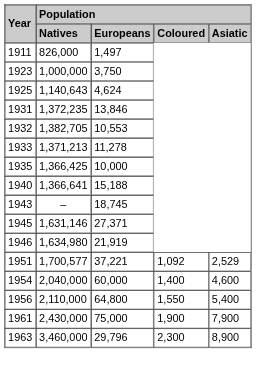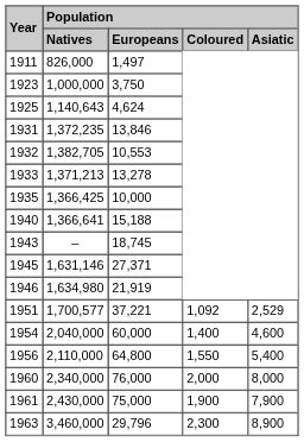 <table border="1" cellpadding="4" cellspacing="0" style="border-collapse: collapse border-color: #444444">
 <tr bgcolor="CCCCCC">
 <th rowspan=2 align="left">Year</th>
 <th align="left" colspan=4>Population</th>
 </tr>
 <tr bgcolor="CCCCCC">
 <th align="left">Natives</th>
 <th align="left">Europeans</th>
 <th align="left">Coloured</th>
 <th align="left">Asiatic</th>
 </tr>
 <tr>
 <td>1911</td>
 <td>826,000</td>
 <td>1,497</td>
 </tr>
 <tr>
 <td>1923</td>
 <td>1,000,000</td>
 <td>3,750</td>
 </tr>
 <tr>
 <td>1925</td>
 <td>1,140,643</td>
 <td>4,624</td>
 </tr>
 <tr>
 <td>1931</td>
 <td>1,372,235</td>
 <td>13,846</td>
 </tr>
 <tr>
 <td>1932</td>
 <td>1,382,705</td>
 <td>10,553</td>
 </tr>
 <tr>
 <td>1933</td>
 <td>1,371,213</td>
-<td>11,278</td>
+<td>13,278</td>
 </tr>
 <tr>
 <td>1935</td>
 <td>1,366,425</td>
 <td>10,000</td>
 </tr>
 <tr>
 <td>1940</td>
 <td>1,366,641</td>
 <td>15,188</td>
 </tr>
 <tr>
 <td>1943</td>
 <td align="center">–</td>
 <td>18,745</td>
 </tr>
 <tr>
 <td>1945</td>
 <td>1,631,146</td>
 <td>27,371</td>
 </tr>
 <tr>
 <td>1946</td>
 <td>1,634,980</td>
 <td>21,919</td>
 </tr>
 <tr>
 <td>1951</td>
 <td>1,700,577</td>
 <td>37,221</td>
 <td>1,092</td>
 <td>2,529</td>
 </tr>
 <tr>
 <td>1954</td>
 <td>2,040,000</td>
 <td>60,000</td>
 <td>1,400</td>
 <td>4,600</td>
 </tr>
 <tr>
 <td>1956</td>
 <td>2,110,000</td>
 <td>64,800</td>
 <td>1,550</td>
 <td>5,400</td>
 </tr>
 <tr>
+<td>1960</td>
+<td>2,340,000</td>
+<td>76,000</td>
+<td>2,000</td>
+<td>8,000</td>
+</tr>
+<tr>
 <td>1961</td>
 <td>2,430,000</td>
 <td>75,000</td>
 <td>1,900</td>
 <td>7,900</td>
 </tr>
 <tr>
 <td>1963</td>
 <td>3,460,000</td>
 <td>29,796</td>
 <td>2,300</td>
 <td>8,900</td>
 </tr>
 </table>
